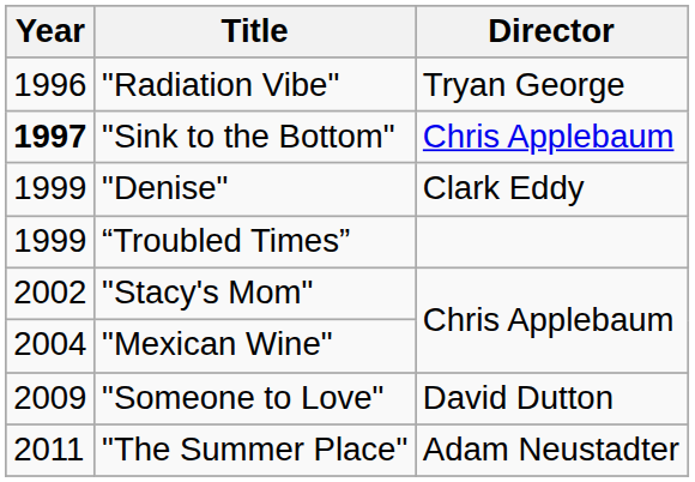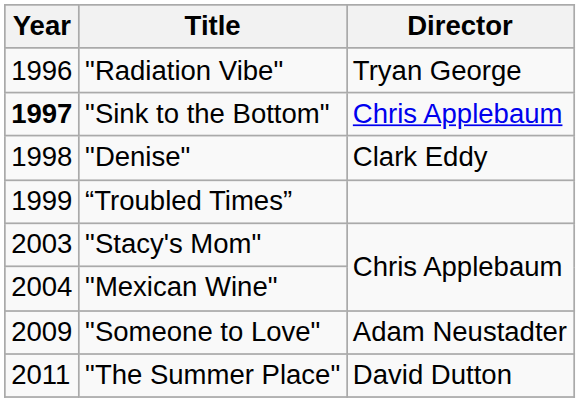 <table class="wikitable">
 <tr>
 <th>Year</th>
 <th>Title</th>
 <th>Director</th>
 </tr>
 <tr>
 <td>1996</td>
 <td>"Radiation Vibe"</td>
 <td>Tryan George</td>
 </tr>
 <tr>
 <td><strong>1997</strong></td>
 <td>"Sink to the Bottom"</td>
 <td><a href='#'>Chris Applebaum</a></td>
 </tr>
 <tr>
-<td>1999</td>
+<td>1998</td>
 <td>"Denise"</td>
 <td>Clark Eddy</td>
 </tr>
 <tr>
 <td>1999</td>
 <td>“Troubled Times”</td>
 <td></td>
 </tr>
 <tr>
-<td>2002</td>
+<td>2003</td>
 <td>"Stacy's Mom"</td>
 <td rowspan="2">Chris Applebaum</td>
 </tr>
 <tr>
 <td>2004</td>
 <td>"Mexican Wine"</td>
 </tr>
 <tr>
 <td>2009</td>
 <td>"Someone to Love"</td>
-<td>David Dutton</td>
+<td>Adam Neustadter</td>
 </tr>
 <tr>
 <td>2011</td>
 <td>"The Summer Place"</td>
-<td>Adam Neustadter</td>
+<td>David Dutton</td>
 </tr>
 </table>
